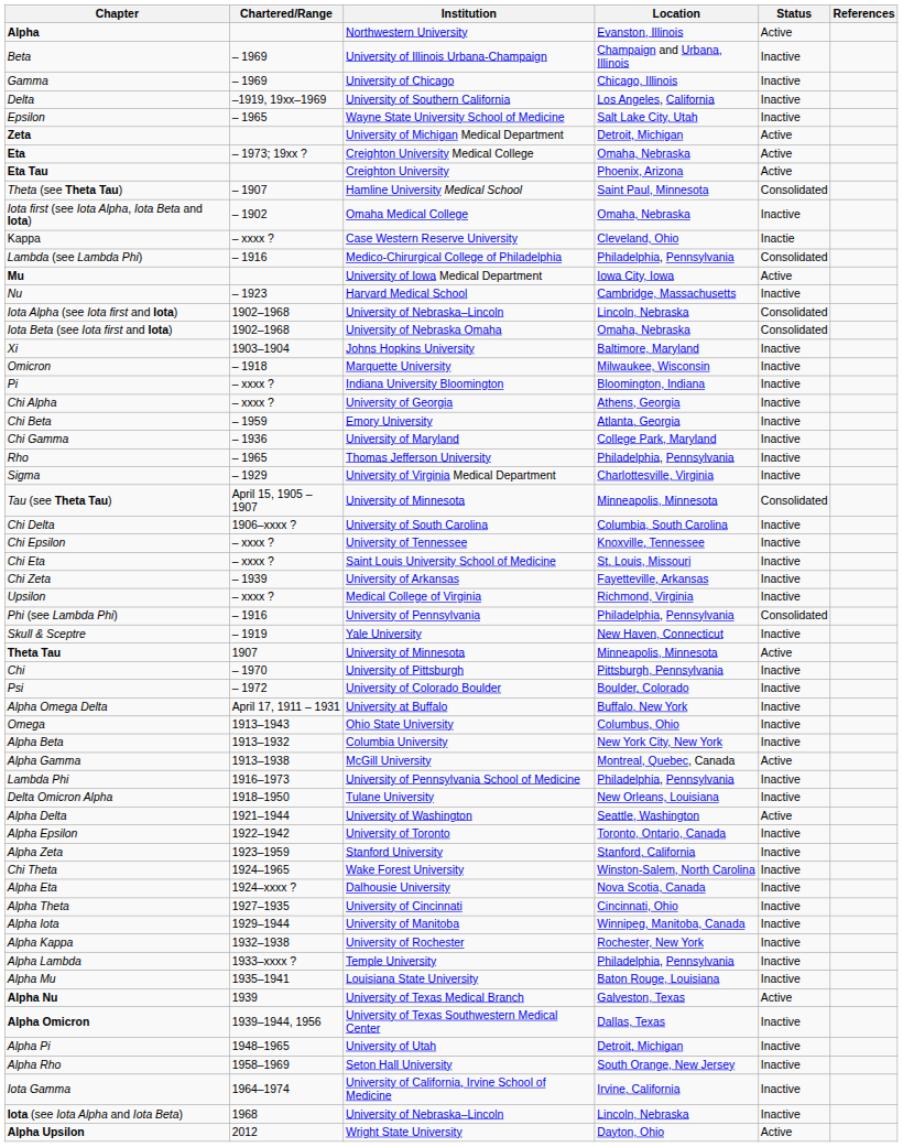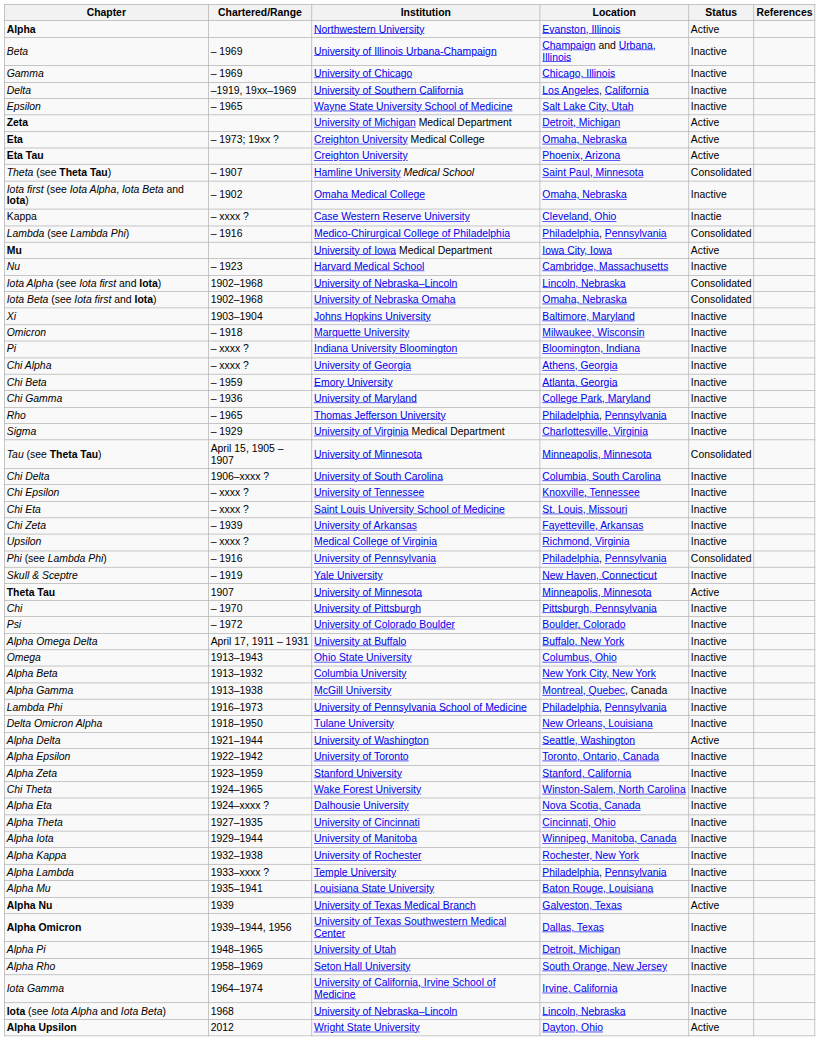 <table class="wikitable sortable">
 <tr>
 <th>Chapter</th>
 <th>Chartered/Range</th>
 <th>Institution</th>
 <th>Location</th>
 <th>Status</th>
 <th>References</th>
 </tr>
 <tr>
 <td><strong>Alpha</strong></td>
 <td></td>
 <td><a href='#'>Northwestern University</a></td>
 <td><a href='#'>Evanston, Illinois</a></td>
 <td>Active</td>
 <td></td>
 </tr>
 <tr>
 <td><em>Beta</em></td>
 <td> – 1969</td>
 <td><a href='#'>University of Illinois Urbana-Champaign</a></td>
 <td><a href='#'>Champaign</a> and <a href='#'>Urbana, Illinois</a></td>
 <td>Inactive</td>
 <td></td>
 </tr>
 <tr>
 <td><em>Gamma</em></td>
 <td> – 1969</td>
 <td><a href='#'>University of Chicago</a></td>
 <td><a href='#'>Chicago, Illinois</a></td>
 <td>Inactive</td>
 <td></td>
 </tr>
 <tr>
 <td><em>Delta</em></td>
 <td>–1919, 19xx–1969</td>
 <td><a href='#'>University of Southern California</a></td>
 <td><a href='#'>Los Angeles</a>, <a href='#'>California</a></td>
 <td>Inactive</td>
 <td></td>
 </tr>
 <tr>
 <td><em>Epsilon</em></td>
 <td> – 1965</td>
 <td><a href='#'>Wayne State University School of Medicine</a></td>
 <td><a href='#'>Salt Lake City, Utah</a></td>
 <td>Inactive</td>
 <td></td>
 </tr>
 <tr>
 <td><strong>Zeta</strong></td>
 <td></td>
 <td><a href='#'>University of Michigan</a> Medical Department</td>
 <td><a href='#'>Detroit, Michigan</a></td>
 <td>Active</td>
 <td></td>
 </tr>
 <tr>
 <td><strong>Eta</strong></td>
 <td> – 1973; 19xx ?</td>
 <td><a href='#'>Creighton University</a> Medical College</td>
 <td><a href='#'>Omaha, Nebraska</a></td>
 <td>Active</td>
 <td></td>
 </tr>
 <tr>
 <td><strong>Eta Tau</strong></td>
 <td></td>
 <td><a href='#'>Creighton University</a></td>
 <td><a href='#'>Phoenix, Arizona</a></td>
 <td>Active</td>
 <td></td>
 </tr>
 <tr>
 <td><em>Theta</em> (see <strong>Theta Tau</strong>)</td>
 <td> – 1907</td>
 <td><a href='#'>Hamline University</a> <em>Medical School</em></td>
 <td><a href='#'>Saint Paul, Minnesota</a></td>
 <td>Consolidated</td>
 <td></td>
 </tr>
 <tr>
 <td><em>Iota first</em> (see <em>Iota Alpha</em>, <em>Iota Beta</em> and <strong>Iota</strong>)</td>
 <td> – 1902</td>
 <td><a href='#'>Omaha Medical College</a></td>
 <td><a href='#'>Omaha, Nebraska</a></td>
 <td>Inactive</td>
 <td></td>
 </tr>
 <tr>
 <td>Kappa</td>
 <td> – xxxx ?</td>
 <td><a href='#'>Case Western Reserve University</a></td>
 <td><a href='#'>Cleveland, Ohio</a></td>
 <td>Inactie</td>
 <td></td>
 </tr>
 <tr>
 <td><em>Lambda</em> (see <em>Lambda Phi</em>)</td>
 <td> – 1916</td>
 <td><a href='#'>Medico-Chirurgical College of Philadelphia</a></td>
 <td><a href='#'>Philadelphia</a>, <a href='#'>Pennsylvania</a></td>
 <td>Consolidated</td>
 <td></td>
 </tr>
 <tr>
 <td><strong>Mu</strong></td>
 <td></td>
 <td><a href='#'>University of Iowa</a> Medical Department</td>
 <td><a href='#'>Iowa City, Iowa</a></td>
 <td>Active</td>
 <td></td>
 </tr>
 <tr>
 <td><em>Nu</em></td>
 <td> – 1923</td>
 <td><a href='#'>Harvard Medical School</a></td>
 <td><a href='#'>Cambridge, Massachusetts</a></td>
 <td>Inactive</td>
 <td></td>
 </tr>
 <tr>
 <td><em>Iota Alpha</em> (see <em>Iota first</em> and <strong>Iota</strong>)</td>
 <td>1902–1968</td>
 <td><a href='#'>University of Nebraska–Lincoln</a></td>
 <td><a href='#'>Lincoln, Nebraska</a></td>
 <td>Consolidated</td>
 <td></td>
 </tr>
 <tr>
 <td><em>Iota Beta</em> (see <em>Iota first</em> and <strong>Iota</strong>)</td>
 <td>1902–1968</td>
 <td><a href='#'>University of Nebraska Omaha</a></td>
 <td><a href='#'>Omaha, Nebraska</a></td>
 <td>Consolidated</td>
 <td></td>
 </tr>
 <tr>
 <td><em>Xi</em></td>
 <td>1903–1904</td>
 <td><a href='#'>Johns Hopkins University</a></td>
 <td><a href='#'>Baltimore, Maryland</a></td>
 <td>Inactive</td>
 <td></td>
 </tr>
 <tr>
 <td><em>Omicron</em></td>
 <td> – 1918</td>
 <td><a href='#'>Marquette University</a></td>
 <td><a href='#'>Milwaukee, Wisconsin</a></td>
 <td>Inactive</td>
 <td></td>
 </tr>
 <tr>
 <td><em>Pi</em></td>
 <td>  – xxxx ?</td>
 <td><a href='#'>Indiana University Bloomington</a></td>
 <td><a href='#'>Bloomington, Indiana</a></td>
 <td>Inactive</td>
 <td></td>
 </tr>
 <tr>
 <td><em>Chi Alpha</em></td>
 <td> – xxxx ?</td>
 <td><a href='#'>University of Georgia</a></td>
 <td><a href='#'>Athens, Georgia</a></td>
 <td>Inactive</td>
 <td></td>
 </tr>
 <tr>
 <td><em>Chi Beta</em></td>
 <td> – 1959</td>
 <td><a href='#'>Emory University</a></td>
 <td><a href='#'>Atlanta, Georgia</a></td>
 <td>Inactive</td>
 <td></td>
 </tr>
 <tr>
 <td><em>Chi Gamma</em></td>
 <td> – 1936</td>
 <td><a href='#'>University of Maryland</a></td>
 <td><a href='#'>College Park, Maryland</a></td>
 <td>Inactive</td>
 <td></td>
 </tr>
 <tr>
 <td><em>Rho</em></td>
 <td> – 1965</td>
 <td><a href='#'>Thomas Jefferson University</a></td>
 <td><a href='#'>Philadelphia</a>, <a href='#'>Pennsylvania</a></td>
 <td>Inactive</td>
 <td></td>
 </tr>
 <tr>
 <td><em>Sigma</em></td>
 <td> – 1929</td>
 <td><a href='#'>University of Virginia</a> Medical Department</td>
 <td><a href='#'>Charlottesville, Virginia</a></td>
 <td>Inactive</td>
 <td></td>
 </tr>
 <tr>
 <td><em>Tau</em> (see <strong>Theta Tau</strong>)</td>
 <td>April 15, 1905 – 1907</td>
 <td><a href='#'>University of Minnesota</a></td>
 <td><a href='#'>Minneapolis, Minnesota</a></td>
 <td>Consolidated</td>
 <td></td>
 </tr>
 <tr>
 <td><em>Chi Delta</em></td>
 <td>1906–xxxx ?</td>
 <td><a href='#'>University of South Carolina</a></td>
 <td><a href='#'>Columbia, South Carolina</a></td>
 <td>Inactive</td>
 <td></td>
 </tr>
 <tr>
 <td><em>Chi Epsilon</em></td>
 <td> – xxxx ?</td>
 <td><a href='#'>University of Tennessee</a></td>
 <td><a href='#'>Knoxville, Tennessee</a></td>
 <td>Inactive</td>
 <td></td>
 </tr>
 <tr>
 <td><em>Chi Eta</em></td>
 <td> – xxxx ?</td>
 <td><a href='#'>Saint Louis University School of Medicine</a></td>
 <td><a href='#'>St. Louis, Missouri</a></td>
 <td>Inactive</td>
 <td></td>
 </tr>
 <tr>
 <td><em>Chi Zeta</em></td>
 <td> – 1939</td>
 <td><a href='#'>University of Arkansas</a></td>
 <td><a href='#'>Fayetteville, Arkansas</a></td>
 <td>Inactive</td>
 <td></td>
 </tr>
 <tr>
 <td><em>Upsilon</em></td>
 <td> – xxxx ?</td>
 <td><a href='#'>Medical College of Virginia</a></td>
 <td><a href='#'>Richmond, Virginia</a></td>
 <td>Inactive</td>
 <td></td>
 </tr>
 <tr>
 <td><em>Phi</em> (see <em>Lambda Phi</em>)</td>
 <td>  – 1916</td>
 <td><a href='#'>University of Pennsylvania</a></td>
 <td><a href='#'>Philadelphia</a>, <a href='#'>Pennsylvania</a></td>
 <td>Consolidated</td>
 <td></td>
 </tr>
 <tr>
 <td><em>Skull & Sceptre</em></td>
 <td> – 1919</td>
 <td><a href='#'>Yale University</a></td>
 <td><a href='#'>New Haven, Connecticut</a></td>
 <td>Inactive</td>
 <td></td>
 </tr>
 <tr>
 <td><strong>Theta Tau</strong></td>
 <td>1907</td>
 <td><a href='#'>University of Minnesota</a></td>
 <td><a href='#'>Minneapolis, Minnesota</a></td>
 <td>Active</td>
 <td></td>
 </tr>
 <tr>
 <td><em>Chi</em></td>
 <td> – 1970</td>
 <td><a href='#'>University of Pittsburgh</a></td>
 <td><a href='#'>Pittsburgh, Pennsylvania</a></td>
 <td>Inactive</td>
 <td></td>
 </tr>
 <tr>
 <td><em>Psi</em></td>
 <td> – 1972</td>
 <td><a href='#'>University of Colorado Boulder</a></td>
 <td><a href='#'>Boulder, Colorado</a></td>
 <td>Inactive</td>
 <td></td>
 </tr>
 <tr>
 <td><em>Alpha Omega Delta</em></td>
 <td>April 17, 1911 – 1931</td>
 <td><a href='#'>University at Buffalo</a></td>
 <td><a href='#'>Buffalo, New York</a></td>
 <td>Inactive</td>
 <td></td>
 </tr>
 <tr>
 <td><em>Omega</em></td>
 <td>1913–1943</td>
 <td><a href='#'>Ohio State University</a></td>
 <td><a href='#'>Columbus, Ohio</a></td>
 <td>Inactive</td>
 <td></td>
 </tr>
 <tr>
 <td><em>Alpha Beta</em></td>
 <td>1913–1932</td>
 <td><a href='#'>Columbia University</a></td>
 <td><a href='#'>New York City, New York</a></td>
 <td>Inactive</td>
 <td></td>
 </tr>
 <tr>
 <td><em>Alpha Gamma</em></td>
 <td>1913–1938</td>
 <td><a href='#'>McGill University</a></td>
 <td><a href='#'>Montreal, Quebec</a>, Canada</td>
-<td>Active</td>
+<td>Inactive</td>
 <td></td>
 </tr>
 <tr>
 <td><em>Lambda Phi</em></td>
 <td>1916–1973</td>
 <td><a href='#'>University of Pennsylvania School of Medicine</a></td>
 <td><a href='#'>Philadelphia</a>, <a href='#'>Pennsylvania</a></td>
 <td>Inactive</td>
 <td></td>
 </tr>
 <tr>
 <td><em>Delta Omicron Alpha</em></td>
 <td>1918–1950</td>
 <td><a href='#'>Tulane University</a></td>
 <td><a href='#'>New Orleans, Louisiana</a></td>
 <td>Inactive</td>
 <td></td>
 </tr>
 <tr>
 <td><em>Alpha Delta</em></td>
 <td>1921–1944</td>
 <td><a href='#'>University of Washington</a></td>
 <td><a href='#'>Seattle, Washington</a></td>
 <td>Active</td>
 <td></td>
 </tr>
 <tr>
 <td><em>Alpha Epsilon</em></td>
 <td>1922–1942</td>
 <td><a href='#'>University of Toronto</a></td>
 <td><a href='#'>Toronto, Ontario, Canada</a></td>
 <td>Inactive</td>
 <td></td>
 </tr>
 <tr>
 <td><em>Alpha Zeta</em></td>
 <td>1923–1959</td>
 <td><a href='#'>Stanford University</a></td>
 <td><a href='#'>Stanford, California</a></td>
 <td>Inactive</td>
 <td></td>
 </tr>
 <tr>
 <td><em>Chi Theta</em></td>
 <td>1924–1965</td>
 <td><a href='#'>Wake Forest University</a></td>
 <td><a href='#'>Winston-Salem, North Carolina</a></td>
 <td>Inactive</td>
 <td></td>
 </tr>
 <tr>
 <td><em>Alpha Eta</em></td>
 <td>1924–xxxx ?</td>
 <td><a href='#'>Dalhousie University</a></td>
 <td><a href='#'>Nova Scotia, Canada</a></td>
 <td>Inactive</td>
 <td></td>
 </tr>
 <tr>
 <td><em>Alpha Theta</em></td>
 <td>1927–1935</td>
 <td><a href='#'>University of Cincinnati</a></td>
 <td><a href='#'>Cincinnati, Ohio</a></td>
 <td>Inactive</td>
 <td></td>
 </tr>
 <tr>
 <td><em>Alpha Iota</em></td>
 <td>1929–1944</td>
 <td><a href='#'>University of Manitoba</a></td>
 <td><a href='#'>Winnipeg, Manitoba, Canada</a></td>
 <td>Inactive</td>
 <td></td>
 </tr>
 <tr>
 <td><em>Alpha Kappa</em></td>
 <td>1932–1938</td>
 <td><a href='#'>University of Rochester</a></td>
 <td><a href='#'>Rochester, New York</a></td>
 <td>Inactive</td>
 <td></td>
 </tr>
 <tr>
 <td><em>Alpha Lambda</em></td>
 <td>1933–xxxx ?</td>
 <td><a href='#'>Temple University</a></td>
 <td><a href='#'>Philadelphia</a>, <a href='#'>Pennsylvania</a></td>
 <td>Inactive</td>
 <td></td>
 </tr>
 <tr>
 <td><em>Alpha Mu</em></td>
 <td>1935–1941</td>
 <td><a href='#'>Louisiana State University</a></td>
 <td><a href='#'>Baton Rouge, Louisiana</a></td>
 <td>Inactive</td>
 <td></td>
 </tr>
 <tr>
 <td><strong>Alpha Nu</strong></td>
 <td>1939</td>
 <td><a href='#'>University of Texas Medical Branch</a></td>
 <td><a href='#'>Galveston, Texas</a></td>
 <td>Active</td>
 <td></td>
 </tr>
 <tr>
 <td><strong>Alpha Omicron</strong></td>
 <td>1939–1944, 1956</td>
 <td><a href='#'>University of Texas Southwestern Medical Center</a></td>
 <td><a href='#'>Dallas, Texas</a></td>
 <td>Inactive</td>
 <td></td>
 </tr>
 <tr>
 <td><em>Alpha Pi</em></td>
 <td>1948–1965</td>
 <td><a href='#'>University of Utah</a></td>
 <td><a href='#'>Detroit, Michigan</a></td>
 <td>Inactive</td>
 <td></td>
 </tr>
 <tr>
 <td><em>Alpha Rho</em></td>
 <td>1958–1969</td>
 <td><a href='#'>Seton Hall University</a></td>
 <td><a href='#'>South Orange, New Jersey</a></td>
 <td>Inactive</td>
 <td></td>
 </tr>
 <tr>
 <td><em>Iota Gamma</em></td>
 <td>1964–1974</td>
 <td><a href='#'>University of California, Irvine School of Medicine</a></td>
 <td><a href='#'>Irvine, California</a></td>
 <td>Inactive</td>
 <td></td>
 </tr>
 <tr>
 <td><strong>Iota</strong> (see <em>Iota Alpha</em> and <em>Iota Beta</em>)</td>
 <td>1968</td>
 <td><a href='#'>University of Nebraska–Lincoln</a></td>
 <td><a href='#'>Lincoln, Nebraska</a></td>
 <td>Inactive</td>
 <td></td>
 </tr>
 <tr>
 <td><strong>Alpha Upsilon</strong></td>
 <td>2012</td>
 <td><a href='#'>Wright State University</a></td>
 <td><a href='#'>Dayton, Ohio</a></td>
 <td>Active</td>
 <td></td>
 </tr>
 </table>
